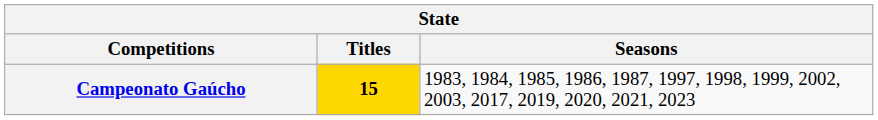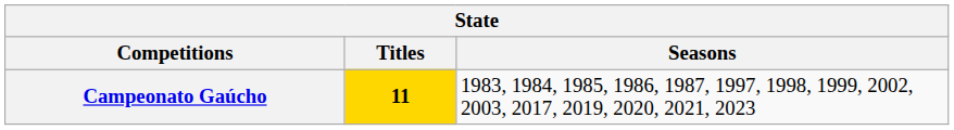 <table class="wikitable">
 <tr>
 <th colspan="3">State</th>
 </tr>
 <tr>
 <th style="width:260px">Competitions</th>
 <th style="width:80px">Titles</th>
 <th style="width:380px">Seasons</th>
 </tr>
 <tr>
 <th style="text-align:center"><a href='#'>Campeonato Gaúcho</a></th>
-<td bgcolor="gold" style="text-align:center"><strong>15</strong></td>
+<td bgcolor="gold" style="text-align:center"><strong>11</strong></td>
 <td align="left">1983, 1984, 1985, 1986, 1987, 1997, 1998, 1999, 2002, 2003, 2017, 2019, 2020, 2021, 2023</td>
 </tr>
 </table>
